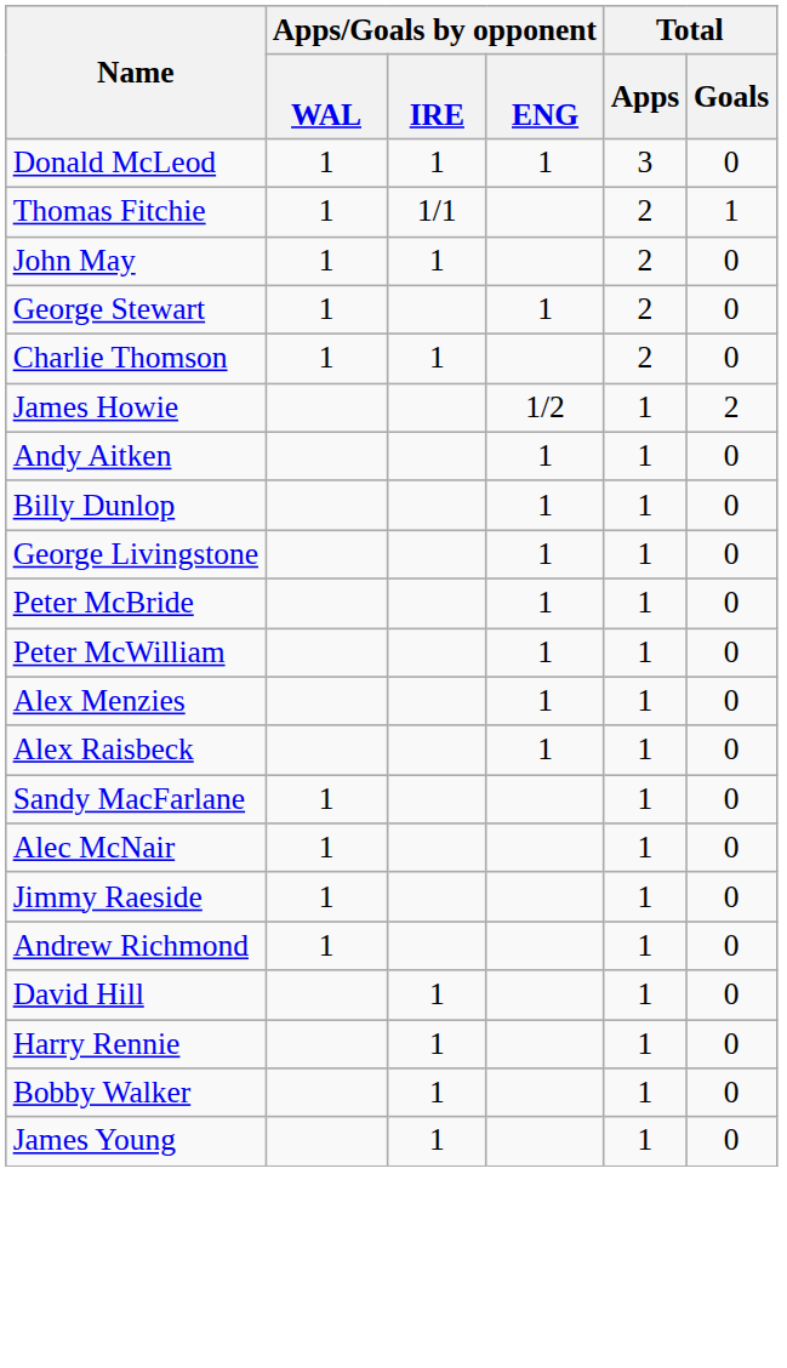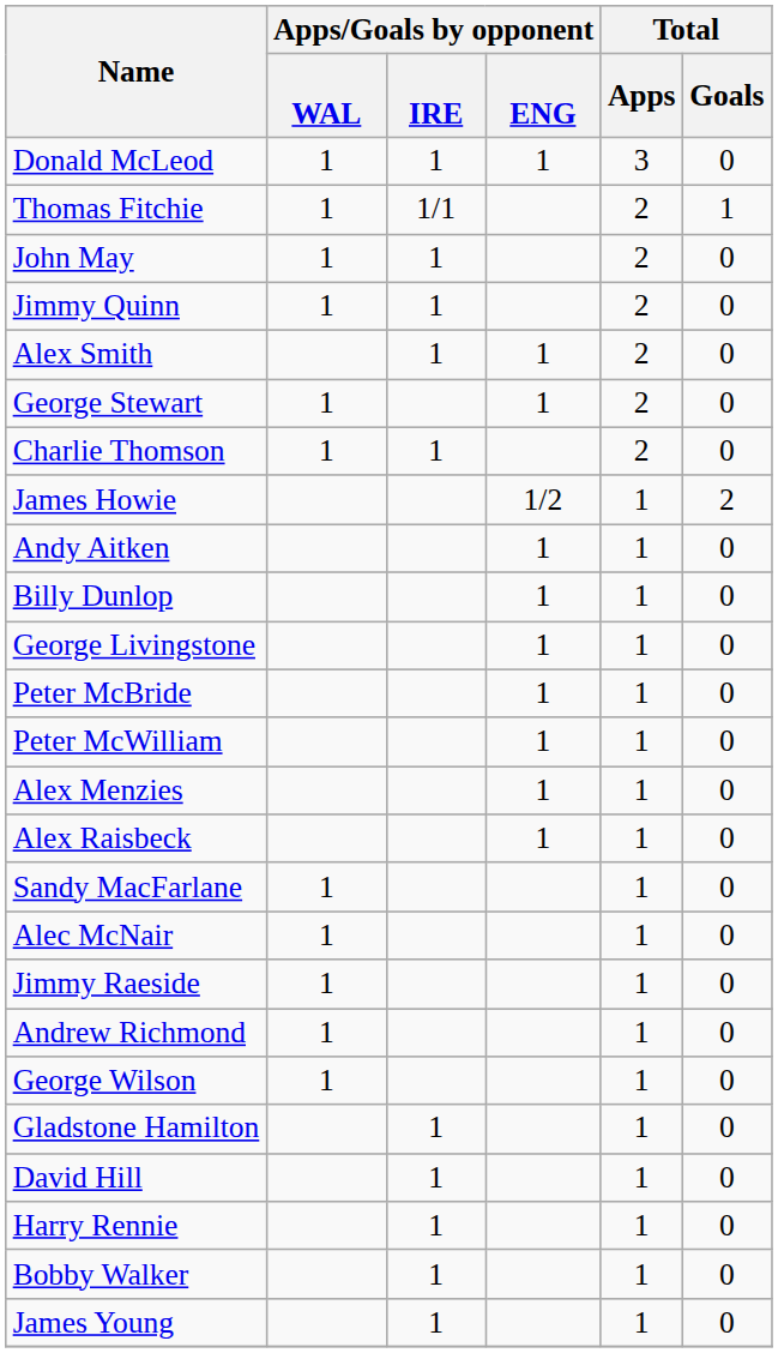 <table class="wikitable sortable" style="text-align: center;">
 <tr>
 <th rowspan=2>Name</th>
 <th colspan=3>Apps/Goals by opponent</th>
 <th colspan=2>Total</th>
 </tr>
 <tr>
 <th><br><a href='#'>WAL</a></th>
 <th><br><a href='#'>IRE</a></th>
 <th><br><a href='#'>ENG</a></th>
 <th>Apps</th>
 <th>Goals</th>
 </tr>
 <tr>
 <td align=left><a href='#'>Donald McLeod</a></td>
 <td>1</td>
 <td>1</td>
 <td>1</td>
 <td>3</td>
 <td>0</td>
 </tr>
 <tr>
 <td align=left><a href='#'>Thomas Fitchie</a></td>
 <td>1</td>
 <td>1/1</td>
 <td></td>
 <td>2</td>
 <td>1</td>
 </tr>
 <tr>
 <td align=left><a href='#'>John May</a></td>
 <td>1</td>
 <td>1</td>
 <td></td>
+<td>2</td>
+<td>0</td>
+</tr>
+<tr>
+<td align=left><a href='#'>Jimmy Quinn</a></td>
+<td>1</td>
+<td>1</td>
+<td></td>
+<td>2</td>
+<td>0</td>
+</tr>
+<tr>
+<td align=left><a href='#'>Alex Smith</a></td>
+<td></td>
+<td>1</td>
+<td>1</td>
 <td>2</td>
 <td>0</td>
 </tr>
 <tr>
 <td align=left><a href='#'>George Stewart</a></td>
 <td>1</td>
 <td></td>
 <td>1</td>
 <td>2</td>
 <td>0</td>
 </tr>
 <tr>
 <td align=left><a href='#'>Charlie Thomson</a></td>
 <td>1</td>
 <td>1</td>
 <td></td>
 <td>2</td>
 <td>0</td>
 </tr>
 <tr>
 <td align=left><a href='#'>James Howie</a></td>
 <td></td>
 <td></td>
 <td>1/2</td>
 <td>1</td>
 <td>2</td>
 </tr>
 <tr>
 <td align=left><a href='#'>Andy Aitken</a></td>
 <td></td>
 <td></td>
 <td>1</td>
 <td>1</td>
 <td>0</td>
 </tr>
 <tr>
 <td align=left><a href='#'>Billy Dunlop</a></td>
 <td></td>
 <td></td>
 <td>1</td>
 <td>1</td>
 <td>0</td>
 </tr>
 <tr>
 <td align=left><a href='#'>George Livingstone</a></td>
 <td></td>
 <td></td>
 <td>1</td>
 <td>1</td>
 <td>0</td>
 </tr>
 <tr>
 <td align=left><a href='#'>Peter McBride</a></td>
 <td></td>
 <td></td>
 <td>1</td>
 <td>1</td>
 <td>0</td>
 </tr>
 <tr>
 <td align=left><a href='#'>Peter McWilliam</a></td>
 <td></td>
 <td></td>
 <td>1</td>
 <td>1</td>
 <td>0</td>
 </tr>
 <tr>
 <td align=left><a href='#'>Alex Menzies</a></td>
 <td></td>
 <td></td>
 <td>1</td>
 <td>1</td>
 <td>0</td>
 </tr>
 <tr>
 <td align=left><a href='#'>Alex Raisbeck</a></td>
 <td></td>
 <td></td>
 <td>1</td>
 <td>1</td>
 <td>0</td>
 </tr>
 <tr>
 <td align=left><a href='#'>Sandy MacFarlane</a></td>
 <td>1</td>
 <td></td>
 <td></td>
 <td>1</td>
 <td>0</td>
 </tr>
 <tr>
 <td align=left><a href='#'>Alec McNair</a></td>
 <td>1</td>
 <td></td>
 <td></td>
 <td>1</td>
 <td>0</td>
 </tr>
 <tr>
 <td align=left><a href='#'>Jimmy Raeside</a></td>
 <td>1</td>
 <td></td>
 <td></td>
 <td>1</td>
 <td>0</td>
 </tr>
 <tr>
 <td align=left><a href='#'>Andrew Richmond</a></td>
 <td>1</td>
 <td></td>
 <td></td>
 <td>1</td>
 <td>0</td>
 </tr>
 <tr>
+<td align=left><a href='#'>George Wilson</a></td>
+<td>1</td>
+<td></td>
+<td></td>
+<td>1</td>
+<td>0</td>
+</tr>
+<tr>
+<td align=left><a href='#'>Gladstone Hamilton</a></td>
+<td></td>
+<td>1</td>
+<td></td>
+<td>1</td>
+<td>0</td>
+</tr>
+<tr>
 <td align=left><a href='#'>David Hill</a></td>
 <td></td>
 <td>1</td>
 <td></td>
 <td>1</td>
 <td>0</td>
 </tr>
 <tr>
 <td align=left><a href='#'>Harry Rennie</a></td>
 <td></td>
 <td>1</td>
 <td></td>
 <td>1</td>
 <td>0</td>
 </tr>
 <tr>
 <td align=left><a href='#'>Bobby Walker</a></td>
 <td></td>
 <td>1</td>
 <td></td>
 <td>1</td>
 <td>0</td>
 </tr>
 <tr>
 <td align=left><a href='#'>James Young</a></td>
 <td></td>
 <td>1</td>
 <td></td>
 <td>1</td>
 <td>0</td>
 </tr>
 <tr>
 </tr>
 </table>
